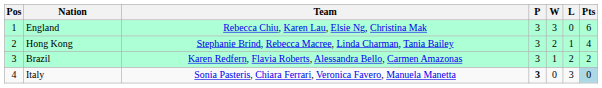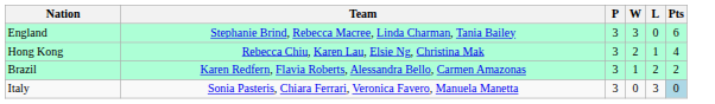 <table class="wikitable" style="font-size: 100%">
 <tr>
-<th width=20>Pos</th>
 <th width=150>Nation</th>
 <th width=650>Team</th>
 <th width=20>P</th>
 <th width=20>W</th>
 <th width=20>L</th>
 <th width=20>Pts</th>
 </tr>
 <tr align=center style="background: #ADFFD6;">
-<td>1</td>
 <td align="left"> England</td>
-<td><a href='#'>Rebecca Chiu</a>, <a href='#'>Karen Lau</a>, <a href='#'>Elsie Ng</a>, <a href='#'>Christina Mak</a></td>
+<td><a href='#'>Stephanie Brind</a>, <a href='#'>Rebecca Macree</a>, <a href='#'>Linda Charman</a>, <a href='#'>Tania Bailey</a></td>
 <td>3</td>
 <td>3</td>
 <td>0</td>
 <td>6</td>
 </tr>
 <tr align=center style="background: #ADFFD6;">
-<td>2</td>
 <td align="left"> Hong Kong</td>
-<td><a href='#'>Stephanie Brind</a>, <a href='#'>Rebecca Macree</a>, <a href='#'>Linda Charman</a>, <a href='#'>Tania Bailey</a></td>
+<td><a href='#'>Rebecca Chiu</a>, <a href='#'>Karen Lau</a>, <a href='#'>Elsie Ng</a>, <a href='#'>Christina Mak</a></td>
 <td>3</td>
 <td>2</td>
 <td>1</td>
 <td>4</td>
 </tr>
 <tr align=center style="background: #ADFFD6;">
-<td>3</td>
 <td align="left"> Brazil</td>
 <td><a href='#'>Karen Redfern</a>, <a href='#'>Flavia Roberts</a>, <a href='#'>Alessandra Bello</a>, <a href='#'>Carmen Amazonas</a></td>
 <td>3</td>
 <td>1</td>
 <td>2</td>
 <td>2</td>
 </tr>
 <tr align=center>
-<td>4</td>
 <td align="left"> Italy</td>
 <td><a href='#'>Sonia Pasteris</a>, <a href='#'>Chiara Ferrari</a>, <a href='#'>Veronica Favero</a>, <a href='#'>Manuela Manetta</a></td>
-<td><strong>3</strong></td>
+<td>3</td>
 <td>0</td>
 <td>3</td>
 <td style="background: lightblue;">0</td>
 </tr>
 </table>
